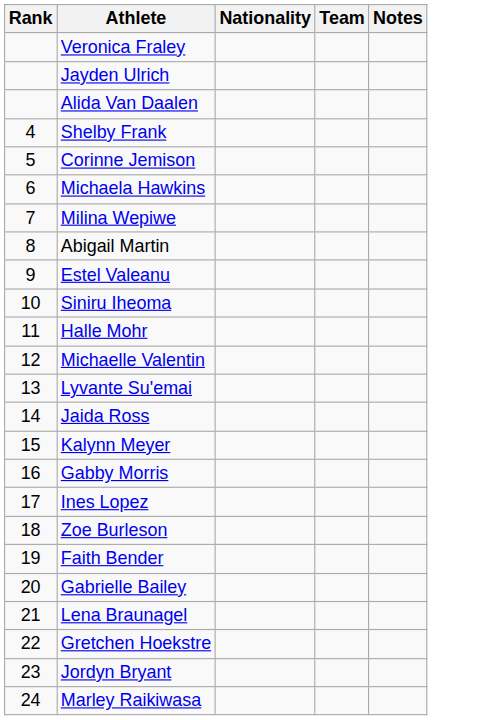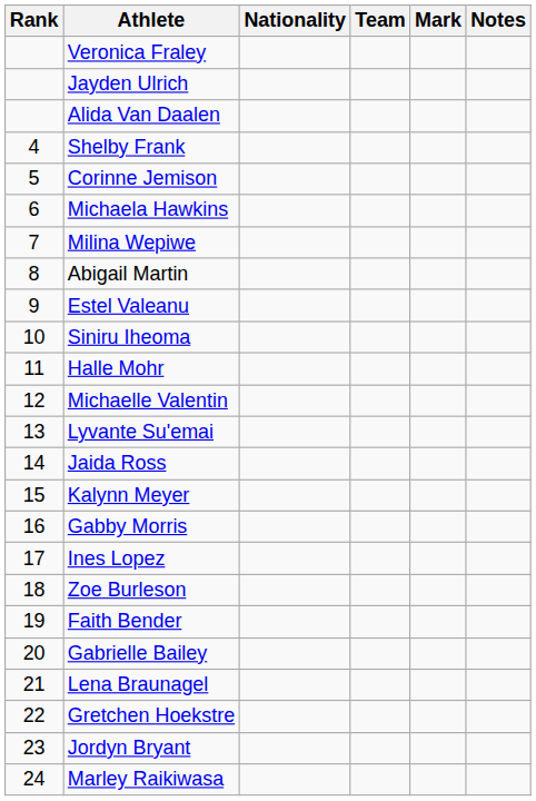 <table class="wikitable sortable plainrowheaders" style="text-align:center">
 <tr>
 <th scope="col">Rank</th>
 <th scope="col">Athlete</th>
 <th scope="col">Nationality</th>
 <th scope="col">Team</th>
+<th scope="col">Mark</th>
 <th scope="col">Notes</th>
 </tr>
 <tr>
 <td></td>
 <td align=left><a href='#'>Veronica Fraley</a></td>
 <td align=left></td>
+<td></td>
 <td></td>
 <td></td>
 </tr>
 <tr>
 <td></td>
 <td align=left><a href='#'>Jayden Ulrich</a></td>
 <td align=left></td>
 <td></td>
 <td></td>
+<td></td>
 </tr>
 <tr>
 <td></td>
 <td align=left><a href='#'>Alida Van Daalen</a></td>
 <td align=left></td>
+<td></td>
 <td></td>
 <td></td>
 </tr>
 <tr>
 <td>4</td>
 <td align=left><a href='#'>Shelby Frank</a></td>
 <td align=left></td>
 <td></td>
 <td></td>
+<td></td>
 </tr>
 <tr>
 <td>5</td>
 <td align=left><a href='#'>Corinne Jemison</a></td>
 <td align=left></td>
+<td></td>
 <td></td>
 <td></td>
 </tr>
 <tr>
 <td>6</td>
 <td align=left><a href='#'>Michaela Hawkins</a></td>
 <td align=left></td>
 <td></td>
 <td></td>
+<td></td>
 </tr>
 <tr>
 <td>7</td>
 <td align=left><a href='#'>Milina Wepiwe</a></td>
 <td align=left></td>
+<td></td>
 <td></td>
 <td></td>
 </tr>
 <tr>
 <td>8</td>
 <td align=left>Abigail Martin</td>
 <td align=left></td>
 <td></td>
 <td></td>
+<td></td>
 </tr>
 <tr>
 <td>9</td>
 <td align=left><a href='#'>Estel Valeanu</a></td>
 <td align=left></td>
+<td></td>
 <td></td>
 <td></td>
 </tr>
 <tr>
 <td>10</td>
 <td align=left><a href='#'>Siniru Iheoma</a></td>
 <td align=left></td>
 <td></td>
 <td></td>
+<td></td>
 </tr>
 <tr>
 <td>11</td>
 <td align=left><a href='#'>Halle Mohr</a></td>
 <td align=left></td>
+<td></td>
 <td></td>
 <td></td>
 </tr>
 <tr>
 <td>12</td>
 <td align=left><a href='#'>Michaelle Valentin</a></td>
 <td align=left></td>
 <td></td>
 <td></td>
+<td></td>
 </tr>
 <tr>
 <td>13</td>
 <td align=left><a href='#'>Lyvante Su'emai</a></td>
 <td align=left></td>
+<td></td>
 <td></td>
 <td></td>
 </tr>
 <tr>
 <td>14</td>
 <td align=left><a href='#'>Jaida Ross</a></td>
 <td align=left></td>
 <td></td>
 <td></td>
+<td></td>
 </tr>
 <tr>
 <td>15</td>
 <td align=left><a href='#'>Kalynn Meyer</a></td>
 <td align=left></td>
+<td></td>
 <td></td>
 <td></td>
 </tr>
 <tr>
 <td>16</td>
 <td align=left><a href='#'>Gabby Morris</a></td>
 <td align=left></td>
 <td></td>
 <td></td>
+<td></td>
 </tr>
 <tr>
 <td>17</td>
 <td align=left><a href='#'>Ines Lopez</a></td>
 <td align=left></td>
+<td></td>
 <td></td>
 <td></td>
 </tr>
 <tr>
 <td>18</td>
 <td align=left><a href='#'>Zoe Burleson</a></td>
 <td align=left></td>
 <td></td>
 <td></td>
+<td></td>
 </tr>
 <tr>
 <td>19</td>
 <td align=left><a href='#'>Faith Bender</a></td>
 <td align=left></td>
+<td></td>
 <td></td>
 <td></td>
 </tr>
 <tr>
 <td>20</td>
 <td align=left><a href='#'>Gabrielle Bailey</a></td>
 <td align=left></td>
 <td></td>
 <td></td>
+<td></td>
 </tr>
 <tr>
 <td>21</td>
 <td align=left><a href='#'>Lena Braunagel</a></td>
 <td align=left></td>
+<td></td>
 <td></td>
 <td></td>
 </tr>
 <tr>
 <td>22</td>
 <td align=left><a href='#'>Gretchen Hoekstre</a></td>
 <td align=left></td>
 <td></td>
 <td></td>
+<td></td>
 </tr>
 <tr>
 <td>23</td>
 <td align=left><a href='#'>Jordyn Bryant</a></td>
 <td align=left></td>
+<td></td>
 <td></td>
 <td></td>
 </tr>
 <tr>
 <td>24</td>
 <td align=left><a href='#'>Marley Raikiwasa</a></td>
 <td align=left></td>
 <td></td>
 <td></td>
+<td></td>
 </tr>
 </table>
